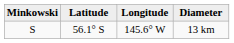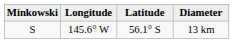 <table class="wikitable">
 <tr>
 <th width="25%" style="background:#eeeeee;">Minkowski</th>
+<th width="25%" style="background:#eeeeee;">Longitude</th>
 <th width="25%" style="background:#eeeeee;">Latitude</th>
-<th width="25%" style="background:#eeeeee;">Longitude</th>
 <th width="25%" style="background:#eeeeee;">Diameter</th>
 </tr>
 <tr>
 <td align="center">S</td>
+<td align="center">145.6° W</td>
 <td align="center">56.1° S</td>
-<td align="center">145.6° W</td>
 <td align="center">13 km</td>
 </tr>
 </table>
